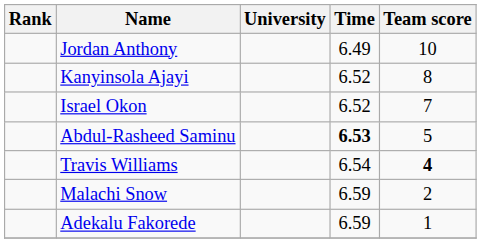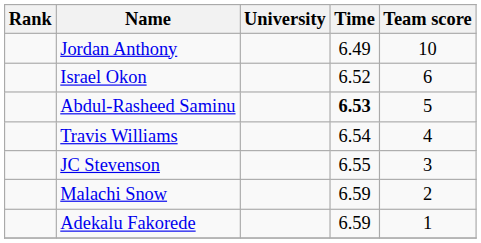 <table class="wikitable sortable" style="text-align:center">
 <tr>
 <th>Rank</th>
 <th>Name</th>
 <th>University</th>
 <th>Time</th>
 <th>Team score</th>
 </tr>
 <tr>
 <td></td>
 <td align=left> <a href='#'>Jordan Anthony</a></td>
 <td></td>
 <td>6.49</td>
 <td>10</td>
 </tr>
 <tr>
 <td></td>
-<td align=left> <a href='#'>Kanyinsola Ajayi</a></td>
-<td></td>
-<td>6.52</td>
-<td>8</td>
-</tr>
-<tr>
-<td></td>
 <td align=left> <a href='#'>Israel Okon</a></td>
 <td></td>
 <td>6.52</td>
-<td>7</td>
+<td>6</td>
 </tr>
 <tr>
 <td></td>
 <td align=left> <a href='#'>Abdul-Rasheed Saminu</a></td>
 <td></td>
 <td><strong>6.53</strong></td>
 <td>5</td>
 </tr>
 <tr>
 <td></td>
 <td align=left><a href='#'>Travis Williams</a></td>
 <td></td>
 <td>6.54</td>
-<td><strong>4 </strong></td>
+<td>4 </td>
+</tr>
+<tr>
+<td></td>
+<td align=left><a href='#'>JC Stevenson</a></td>
+<td></td>
+<td>6.55</td>
+<td>3</td>
 </tr>
 <tr>
 <td></td>
 <td align=left><a href='#'>Malachi Snow  </a></td>
 <td></td>
 <td>6.59</td>
 <td>2</td>
 </tr>
 <tr>
 <td></td>
 <td align=left><a href='#'>Adekalu Fakorede</a></td>
 <td></td>
 <td>6.59</td>
 <td>1</td>
 </tr>
 <tr>
 </tr>
 </table>
